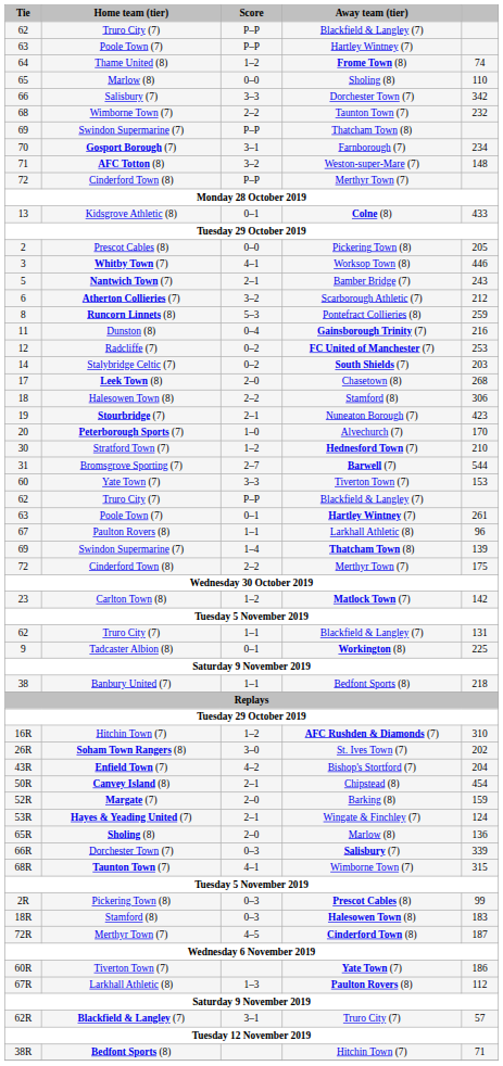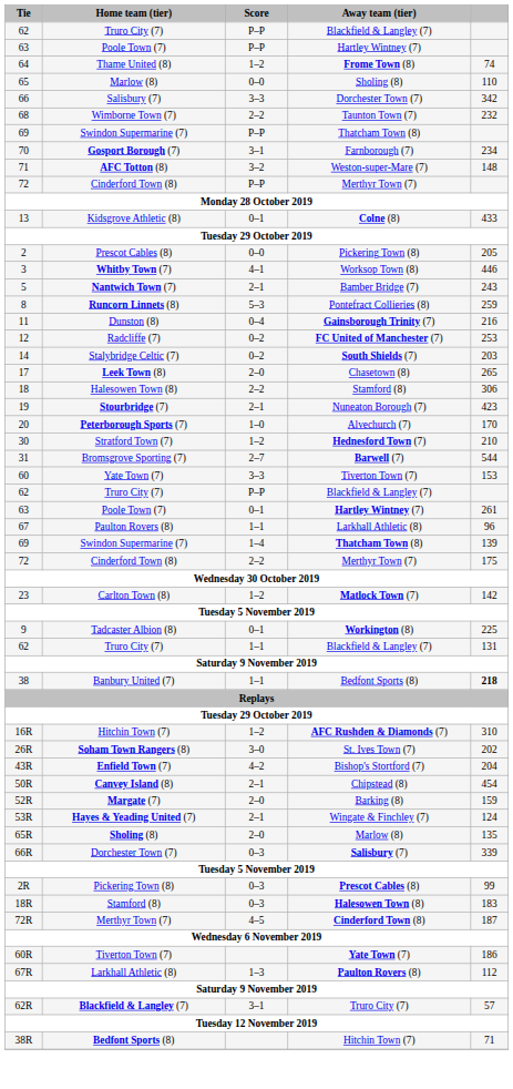 <table class="wikitable" style="width: 700px; background:WhiteSmoke; text-align:center; font-size:90%">
 <tr>
 <td scope="col" style="width:  7.50%; background:silver;"><strong>Tie</strong></td>
 <td scope="col" style="width: 36.25%; background:silver;"><strong>Home team (tier)</strong></td>
 <td scope="col" style="width: 12.50%; background:silver;"><strong>Score</strong></td>
 <td scope="col" style="width: 36.25%; background:silver;"><strong>Away team (tier)</strong></td>
 <td scope="col" style="width:  7.50%; background:silver;"><strong></strong></td>
 </tr>
 <tr>
 <td>62</td>
 <td><a href='#'>Truro City</a> (7)</td>
 <td>P–P</td>
 <td><a href='#'>Blackfield & Langley</a> (7)</td>
 <td></td>
 </tr>
 <tr>
 <td>63</td>
 <td><a href='#'>Poole Town</a> (7)</td>
 <td>P–P</td>
 <td><a href='#'>Hartley Wintney</a> (7)</td>
 <td></td>
 </tr>
 <tr>
 <td>64</td>
 <td><a href='#'>Thame United</a> (8)</td>
 <td>1–2</td>
 <td><strong><a href='#'>Frome Town</a></strong> (8)</td>
 <td>74</td>
 </tr>
 <tr>
 <td>65</td>
 <td><a href='#'>Marlow</a> (8)</td>
 <td>0–0</td>
 <td><a href='#'>Sholing</a> (8)</td>
 <td>110</td>
 </tr>
 <tr>
 <td>66</td>
 <td><a href='#'>Salisbury</a> (7)</td>
 <td>3–3</td>
 <td><a href='#'>Dorchester Town</a> (7)</td>
 <td>342</td>
 </tr>
 <tr>
 <td>68</td>
 <td><a href='#'>Wimborne Town</a> (7)</td>
 <td>2–2</td>
 <td><a href='#'>Taunton Town</a> (7)</td>
 <td>232</td>
 </tr>
 <tr>
 <td>69</td>
 <td><a href='#'>Swindon Supermarine</a> (7)</td>
 <td>P–P</td>
 <td><a href='#'>Thatcham Town</a> (8)</td>
 <td></td>
 </tr>
 <tr>
 <td>70</td>
 <td><strong><a href='#'>Gosport Borough</a></strong> (7)</td>
 <td>3–1</td>
 <td><a href='#'>Farnborough</a> (7)</td>
 <td>234</td>
 </tr>
 <tr>
 <td>71</td>
 <td><strong><a href='#'>AFC Totton</a></strong> (8)</td>
 <td>3–2 </td>
 <td><a href='#'>Weston-super-Mare</a> (7)</td>
 <td>148</td>
 </tr>
 <tr>
 <td>72</td>
 <td><a href='#'>Cinderford Town</a> (8)</td>
 <td>P–P</td>
 <td><a href='#'>Merthyr Town</a> (7)</td>
 <td></td>
 </tr>
 <tr>
 <td colspan="5" style= background:White><strong>Monday 28 October 2019</strong></td>
 </tr>
 <tr>
 <td>13</td>
 <td><a href='#'>Kidsgrove Athletic</a> (8)</td>
 <td>0–1</td>
 <td><strong><a href='#'>Colne</a></strong> (8)</td>
 <td>433</td>
 </tr>
 <tr>
 <td colspan="5" style= background:White><strong>Tuesday 29 October 2019</strong></td>
 </tr>
 <tr>
 <td>2</td>
 <td><a href='#'>Prescot Cables</a> (8)</td>
 <td>0–0</td>
 <td><a href='#'>Pickering Town</a> (8)</td>
 <td>205</td>
 </tr>
 <tr>
 <td>3</td>
 <td><strong><a href='#'>Whitby Town</a></strong> (7)</td>
 <td>4–1</td>
 <td><a href='#'>Worksop Town</a> (8)</td>
 <td>446</td>
 </tr>
 <tr>
 <td>5</td>
 <td><strong><a href='#'>Nantwich Town</a></strong> (7)</td>
 <td>2–1</td>
 <td><a href='#'>Bamber Bridge</a> (7)</td>
 <td>243</td>
 </tr>
 <tr>
-<td>6</td>
-<td><strong><a href='#'>Atherton Collieries</a></strong> (7)</td>
-<td>3–2</td>
-<td><a href='#'>Scarborough Athletic</a> (7)</td>
-<td>212</td>
-</tr>
-<tr>
 <td>8</td>
 <td><strong><a href='#'>Runcorn Linnets</a></strong> (8)</td>
 <td>5–3</td>
 <td><a href='#'>Pontefract Collieries</a> (8)</td>
 <td>259</td>
 </tr>
 <tr>
 <td>11</td>
 <td><a href='#'>Dunston</a> (8)</td>
 <td>0–4</td>
 <td><strong><a href='#'>Gainsborough Trinity</a></strong> (7)</td>
 <td>216</td>
 </tr>
 <tr>
 <td>12</td>
 <td><a href='#'>Radcliffe</a> (7)</td>
 <td>0–2</td>
 <td><strong><a href='#'>FC United of Manchester</a></strong> (7)</td>
 <td>253</td>
 </tr>
 <tr>
 <td>14</td>
 <td><a href='#'>Stalybridge Celtic</a> (7)</td>
 <td>0–2</td>
 <td><strong><a href='#'>South Shields</a></strong> (7)</td>
 <td>203</td>
 </tr>
 <tr>
 <td>17</td>
 <td><strong><a href='#'>Leek Town</a></strong> (8)</td>
 <td>2–0</td>
 <td><a href='#'>Chasetown</a> (8)</td>
-<td>268</td>
+<td>265</td>
 </tr>
 <tr>
 <td>18</td>
 <td><a href='#'>Halesowen Town</a> (8)</td>
 <td>2–2</td>
 <td><a href='#'>Stamford</a> (8)</td>
 <td>306</td>
 </tr>
 <tr>
 <td>19</td>
 <td><strong><a href='#'>Stourbridge</a></strong> (7)</td>
 <td>2–1</td>
 <td><a href='#'>Nuneaton Borough</a> (7)</td>
 <td>423</td>
 </tr>
 <tr>
 <td>20</td>
 <td><strong><a href='#'>Peterborough Sports</a></strong> (7)</td>
 <td>1–0</td>
 <td><a href='#'>Alvechurch</a> (7)</td>
 <td>170</td>
 </tr>
 <tr>
 <td>30</td>
 <td><a href='#'>Stratford Town</a> (7)</td>
 <td>1–2</td>
 <td><strong><a href='#'>Hednesford Town</a></strong> (7)</td>
 <td>210</td>
 </tr>
 <tr>
 <td>31</td>
 <td><a href='#'>Bromsgrove Sporting</a> (7)</td>
 <td>2–7</td>
 <td><strong><a href='#'>Barwell</a></strong> (7)</td>
 <td>544</td>
 </tr>
 <tr>
 <td>60</td>
 <td><a href='#'>Yate Town</a> (7)</td>
 <td>3–3</td>
 <td><a href='#'>Tiverton Town</a> (7)</td>
 <td>153</td>
 </tr>
 <tr>
 <td>62</td>
 <td><a href='#'>Truro City</a> (7)</td>
 <td>P–P</td>
 <td><a href='#'>Blackfield & Langley</a> (7)</td>
 <td></td>
 </tr>
 <tr>
 <td>63</td>
 <td><a href='#'>Poole Town</a> (7)</td>
 <td>0–1</td>
 <td><strong><a href='#'>Hartley Wintney</a></strong> (7)</td>
 <td>261</td>
 </tr>
 <tr>
 <td>67</td>
 <td><a href='#'>Paulton Rovers</a> (8)</td>
 <td>1–1</td>
 <td><a href='#'>Larkhall Athletic</a> (8)</td>
 <td>96</td>
 </tr>
 <tr>
 <td>69</td>
 <td><a href='#'>Swindon Supermarine</a> (7)</td>
 <td>1–4</td>
 <td><strong><a href='#'>Thatcham Town</a></strong> (8)</td>
 <td>139</td>
 </tr>
 <tr>
 <td>72</td>
 <td><a href='#'>Cinderford Town</a> (8)</td>
 <td>2–2</td>
 <td><a href='#'>Merthyr Town</a> (7)</td>
 <td>175</td>
 </tr>
 <tr>
 <td colspan="5" style= background:White><strong>Wednesday 30 October 2019</strong></td>
 </tr>
 <tr>
 <td>23</td>
 <td><a href='#'>Carlton Town</a> (8)</td>
 <td>1–2</td>
 <td><strong><a href='#'>Matlock Town</a></strong> (7)</td>
 <td>142</td>
 </tr>
 <tr>
 <td colspan="5" style= background:White><strong>Tuesday 5 November 2019</strong></td>
 </tr>
 <tr>
+<td>9</td>
+<td><a href='#'>Tadcaster Albion</a> (8)</td>
+<td>0–1</td>
+<td><strong><a href='#'>Workington</a></strong> (8)</td>
+<td>225</td>
+</tr>
+<tr>
 <td>62</td>
 <td><a href='#'>Truro City</a> (7)</td>
 <td>1–1</td>
 <td><a href='#'>Blackfield & Langley</a> (7)</td>
 <td>131</td>
-</tr>
-<tr>
-<td>9</td>
-<td><a href='#'>Tadcaster Albion</a> (8)</td>
-<td>0–1</td>
-<td><strong><a href='#'>Workington</a></strong> (8)</td>
-<td>225</td>
 </tr>
 <tr>
 <td colspan="5" style= background:White><strong>Saturday 9 November 2019</strong></td>
 </tr>
 <tr>
 <td>38</td>
 <td><a href='#'>Banbury United</a> (7)</td>
 <td>1–1</td>
 <td><a href='#'>Bedfont Sports</a> (8)</td>
-<td>218</td>
+<td><strong>218</strong></td>
 </tr>
 <tr>
 <td colspan="5" style= background:Silver><strong>Replays</strong></td>
 </tr>
 <tr>
 <td colspan="5" style= background:White><strong>Tuesday 29 October 2019</strong></td>
 </tr>
 <tr>
 <td>16R</td>
 <td><a href='#'>Hitchin Town</a> (7)</td>
 <td>1–2</td>
 <td><strong><a href='#'>AFC Rushden & Diamonds</a></strong> (7)</td>
 <td>310</td>
 </tr>
 <tr>
 <td>26R</td>
 <td><strong><a href='#'>Soham Town Rangers</a></strong> (8)</td>
 <td>3–0</td>
 <td><a href='#'>St. Ives Town</a> (7)</td>
 <td>202</td>
 </tr>
 <tr>
 <td>43R</td>
 <td><strong><a href='#'>Enfield Town</a></strong> (7)</td>
 <td>4–2 </td>
 <td><a href='#'>Bishop's Stortford</a> (7)</td>
 <td>204</td>
 </tr>
 <tr>
 <td>50R</td>
 <td><strong><a href='#'>Canvey Island</a></strong> (8)</td>
 <td>2–1</td>
 <td><a href='#'>Chipstead</a> (8)</td>
 <td>454</td>
 </tr>
 <tr>
 <td>52R</td>
 <td><strong><a href='#'>Margate</a></strong> (7)</td>
 <td>2–0</td>
 <td><a href='#'>Barking</a> (8)</td>
 <td>159</td>
 </tr>
 <tr>
 <td>53R</td>
 <td><strong><a href='#'>Hayes & Yeading United</a></strong> (7)</td>
 <td>2–1</td>
 <td><a href='#'>Wingate & Finchley</a> (7)</td>
 <td>124</td>
 </tr>
 <tr>
 <td>65R</td>
 <td><strong><a href='#'>Sholing</a></strong> (8)</td>
 <td>2–0</td>
 <td><a href='#'>Marlow</a> (8)</td>
-<td>136</td>
+<td>135</td>
 </tr>
 <tr>
 <td>66R</td>
 <td><a href='#'>Dorchester Town</a> (7)</td>
 <td>0–3</td>
 <td><strong><a href='#'>Salisbury</a></strong> (7)</td>
 <td>339</td>
-</tr>
-<tr>
-<td>68R</td>
-<td><strong><a href='#'>Taunton Town</a></strong> (7)</td>
-<td>4–1</td>
-<td><a href='#'>Wimborne Town</a> (7)</td>
-<td>315</td>
 </tr>
 <tr>
 <td colspan="5" style= background:White><strong>Tuesday 5 November 2019</strong></td>
 </tr>
 <tr>
 <td>2R</td>
 <td><a href='#'>Pickering Town</a> (8)</td>
 <td>0–3</td>
 <td><strong><a href='#'>Prescot Cables</a></strong> (8)</td>
 <td>99</td>
 </tr>
 <tr>
 <td>18R</td>
 <td><a href='#'>Stamford</a> (8)</td>
 <td>0–3</td>
 <td><strong><a href='#'>Halesowen Town</a></strong> (8)</td>
 <td>183</td>
 </tr>
 <tr>
 <td>72R</td>
 <td><a href='#'>Merthyr Town</a> (7)</td>
 <td>4–5 </td>
 <td><strong><a href='#'>Cinderford Town</a></strong> (8)</td>
 <td>187</td>
 </tr>
 <tr>
 <td colspan="5" style= background:White><strong>Wednesday 6 November 2019</strong></td>
 </tr>
 <tr>
 <td>60R</td>
 <td><a href='#'>Tiverton Town</a> (7)</td>
 <td></td>
 <td><strong><a href='#'>Yate Town</a></strong> (7)</td>
 <td>186</td>
 </tr>
 <tr>
 <td>67R</td>
 <td><a href='#'>Larkhall Athletic</a> (8)</td>
 <td>1–3</td>
 <td><strong><a href='#'>Paulton Rovers</a></strong> (8)</td>
 <td>112</td>
 </tr>
 <tr>
 <td colspan="5" style= background:White><strong>Saturday 9 November 2019</strong></td>
 </tr>
 <tr>
 <td>62R</td>
 <td><strong><a href='#'>Blackfield & Langley</a></strong> (7)</td>
 <td>3–1</td>
 <td><a href='#'>Truro City</a> (7)</td>
 <td>57</td>
 </tr>
 <tr>
 <td colspan="5" style= background:White><strong>Tuesday 12 November 2019</strong></td>
 </tr>
 <tr>
 <td>38R</td>
 <td><strong><a href='#'>Bedfont Sports</a></strong> (8)</td>
 <td></td>
 <td><a href='#'>Hitchin Town</a> (7)</td>
 <td>71</td>
 </tr>
 <tr>
 </tr>
 </table>
